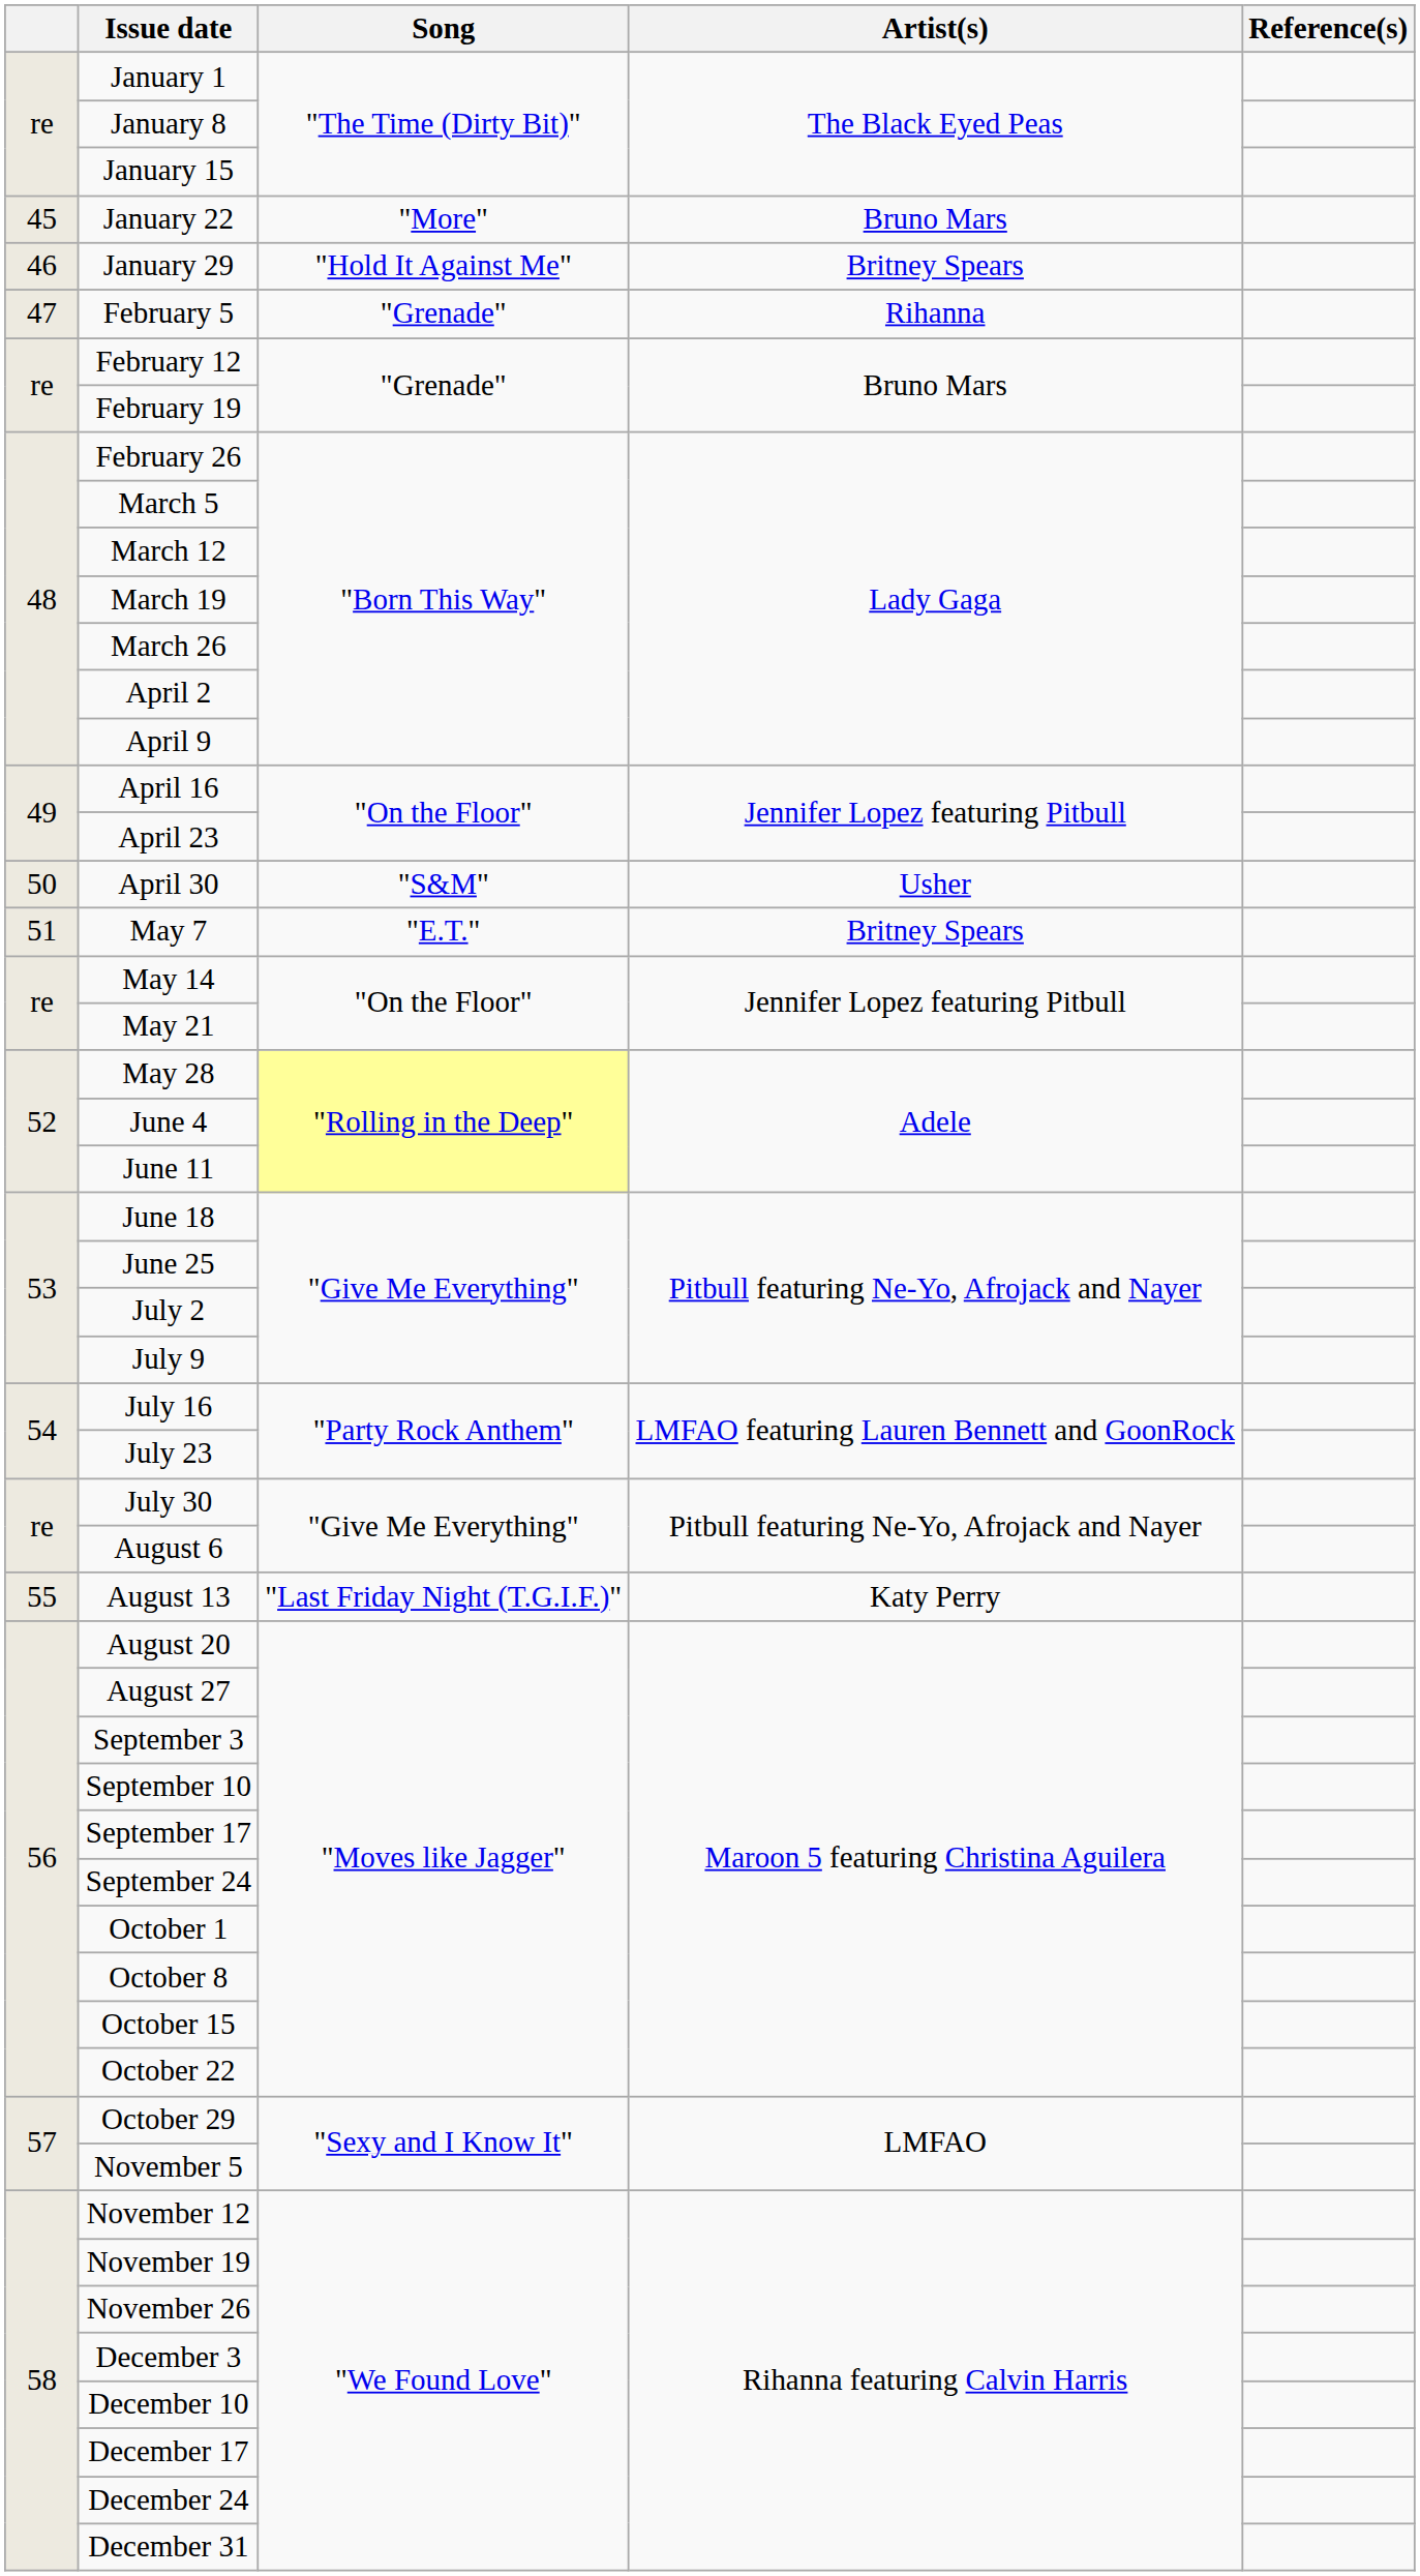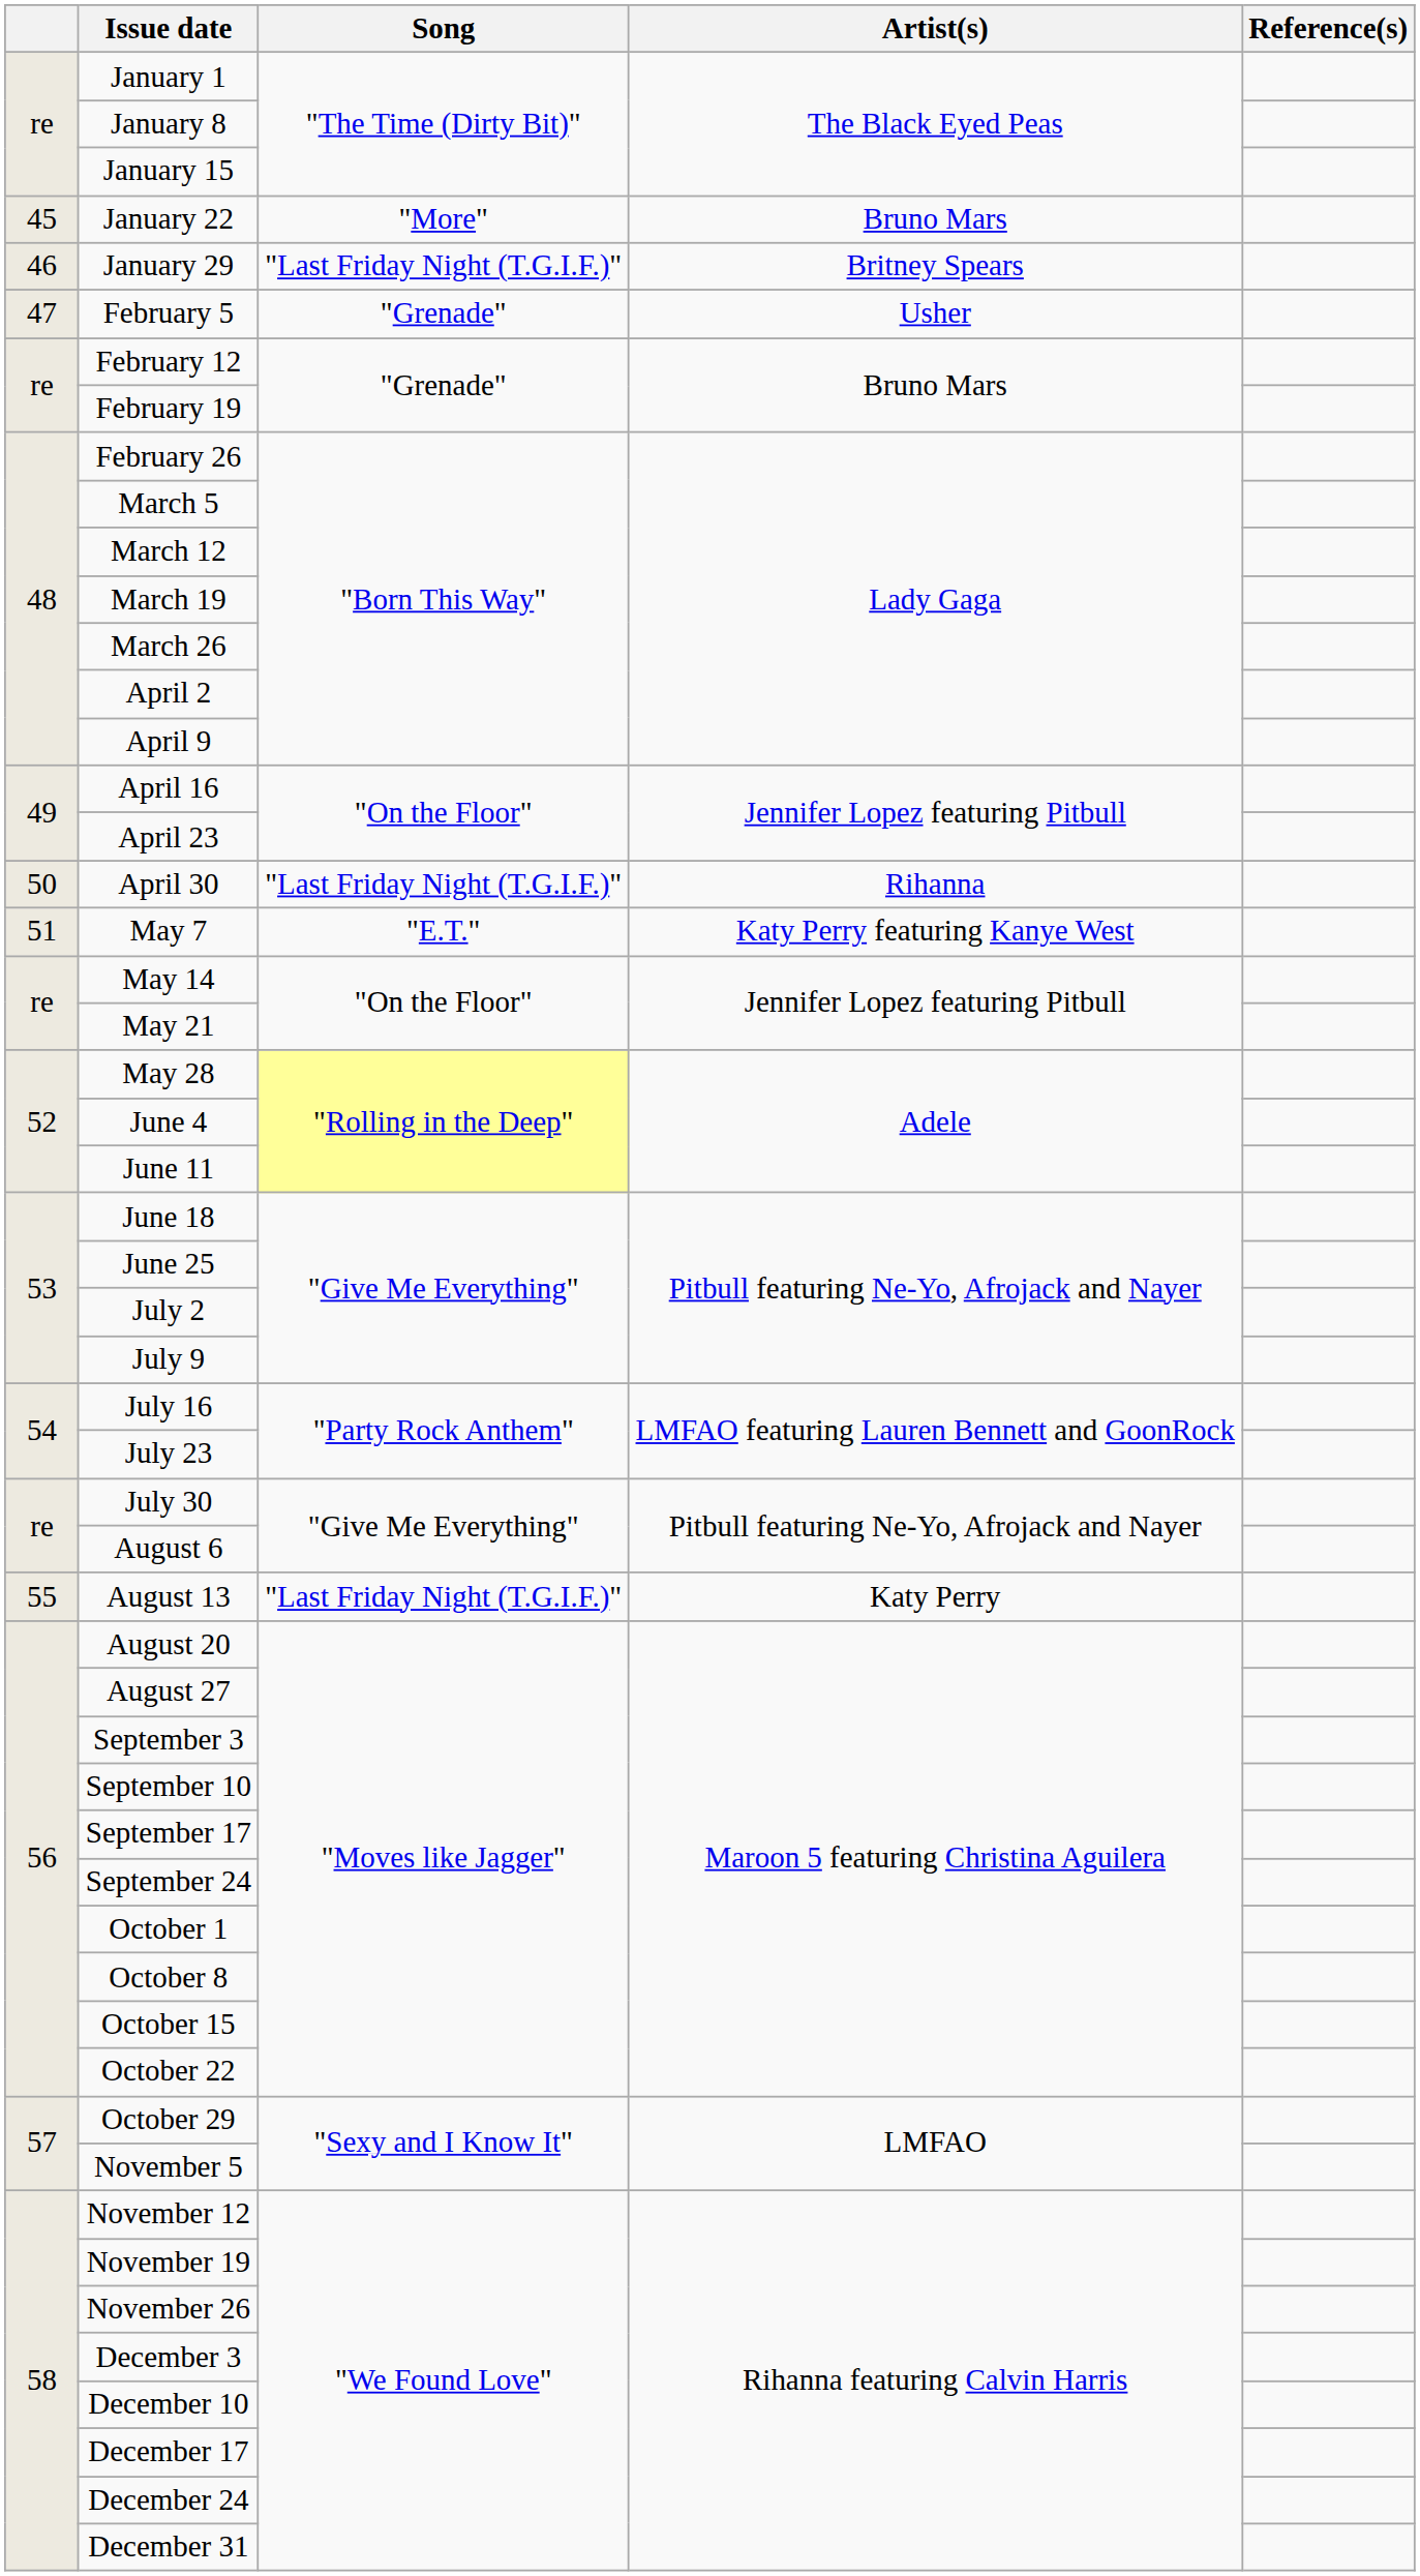 <table class="wikitable" style="text-align: center;">
 <tr>
 <th scope="col" style="width:2em;"></th>
 <th>Issue date</th>
 <th>Song</th>
 <th>Artist(s)</th>
 <th>Reference(s)</th>
 </tr>
 <tr>
 <td style="background-color:#EDEAE0;" rowspan="3">re</td>
 <td>January 1</td>
 <td style="text-align: center;" rowspan="3">"<a href='#'>The Time (Dirty Bit)</a>"</td>
 <td style="text-align: center;" rowspan="3"><a href='#'>The Black Eyed Peas</a></td>
 <td style="text-align: center;" rowspan="1"></td>
 </tr>
 <tr>
 <td>January 8</td>
 <td style="text-align: center;" rowspan="1"></td>
 </tr>
 <tr>
 <td>January 15</td>
 <td style="text-align: center;" rowspan="1"></td>
 </tr>
 <tr>
 <td style="background-color:#EDEAE0;">45</td>
 <td>January 22</td>
 <td style="text-align: center;" rowspan="1">"<a href='#'>More</a>"</td>
 <td style="text-align: center;" rowspan="1"><a href='#'>Bruno Mars</a></td>
 <td style="text-align: center;" rowspan="1"></td>
 </tr>
 <tr>
 <td style="background-color:#EDEAE0;">46</td>
 <td>January 29</td>
-<td style="text-align: center;" rowspan="1">"<a href='#'>Hold It Against Me</a>"</td>
+<td style="text-align: center;" rowspan="1">"<a href='#'>Last Friday Night (T.G.I.F.)</a>"</td>
 <td style="text-align: center;" rowspan="1"><a href='#'>Britney Spears</a></td>
 <td style="text-align: center;" rowspan="1"></td>
 </tr>
 <tr>
 <td style="background-color:#EDEAE0;">47</td>
 <td>February 5</td>
 <td style="text-align: center;" rowspan="1">"<a href='#'>Grenade</a>"</td>
-<td style="text-align: center;" rowspan="1"><a href='#'>Rihanna</a></td>
+<td style="text-align: center;" rowspan="1"><a href='#'>Usher</a></td>
 <td style="text-align: center;" rowspan="1"></td>
 </tr>
 <tr>
 <td style="background-color:#EDEAE0;" rowspan="2">re</td>
 <td>February 12</td>
 <td style="text-align: center;" rowspan="2">"Grenade"</td>
 <td style="text-align: center;" rowspan="2">Bruno Mars</td>
 <td style="text-align: center;" rowspan="1"></td>
 </tr>
 <tr>
 <td>February 19</td>
 <td style="text-align: center;" rowspan="1"></td>
 </tr>
 <tr>
 <td style="background-color:#EDEAE0;" rowspan="7">48</td>
 <td>February 26</td>
 <td style="text-align: center;" rowspan="7">"<a href='#'>Born This Way</a>"</td>
 <td style="text-align: center;" rowspan="7"><a href='#'>Lady Gaga</a></td>
 <td style="text-align: center;" rowspan="1"></td>
 </tr>
 <tr>
 <td>March 5</td>
 <td style="text-align: center;" rowspan="1"></td>
 </tr>
 <tr>
 <td>March 12</td>
 <td style="text-align: center;" rowspan="1"></td>
 </tr>
 <tr>
 <td>March 19</td>
 <td style="text-align: center;" rowspan="1"></td>
 </tr>
 <tr>
 <td>March 26</td>
 <td style="text-align: center;" rowspan="1"></td>
 </tr>
 <tr>
 <td>April 2</td>
 <td style="text-align: center;" rowspan="1"></td>
 </tr>
 <tr>
 <td>April 9</td>
 <td style="text-align: center;" rowspan="1"></td>
 </tr>
 <tr>
 <td style="background-color:#EDEAE0;" rowspan="2">49</td>
 <td>April 16</td>
 <td style="text-align: center;" rowspan="2">"<a href='#'>On the Floor</a>"</td>
 <td style="text-align: center;" rowspan="2"><a href='#'>Jennifer Lopez</a> featuring <a href='#'>Pitbull</a></td>
 <td style="text-align: center;" rowspan="1"></td>
 </tr>
 <tr>
 <td>April 23</td>
 <td style="text-align: center;"></td>
 </tr>
 <tr>
 <td style="background-color:#EDEAE0;">50</td>
 <td>April 30</td>
-<td style="text-align: center;" rowspan="1">"<a href='#'>S&M</a>"</td>
-<td style="text-align: center;" rowspan="1"><a href='#'>Usher</a></td>
+<td style="text-align: center;" rowspan="1">"<a href='#'>Last Friday Night (T.G.I.F.)</a>"</td>
+<td style="text-align: center;" rowspan="1"><a href='#'>Rihanna</a></td>
 <td style="text-align: center;" rowspan="1"></td>
 </tr>
 <tr>
 <td style="background-color:#EDEAE0;">51</td>
 <td>May 7</td>
 <td style="text-align: center;" rowspan="1">"<a href='#'>E.T.</a>"</td>
-<td style="text-align: center;" rowspan="1"><a href='#'>Britney Spears</a></td>
+<td style="text-align: center;" rowspan="1"><a href='#'>Katy Perry</a> featuring <a href='#'>Kanye West</a></td>
 <td style="text-align: center;" rowspan="1"></td>
 </tr>
 <tr>
 <td style="background-color:#EDEAE0;" rowspan="2">re</td>
 <td>May 14</td>
 <td style="text-align: center;" rowspan="2">"On the Floor"</td>
 <td style="text-align: center;" rowspan="2">Jennifer Lopez featuring Pitbull</td>
 <td style="text-align: center;" rowspan="1"></td>
 </tr>
 <tr>
 <td>May 21</td>
 <td style="text-align: center;"></td>
 </tr>
 <tr>
 <td style="background-color:#EDEAE0;" rowspan="3">52</td>
 <td>May 28</td>
 <td bgcolor=#FFFF99 style="text-align: center;" rowspan="3">"<a href='#'>Rolling in the Deep</a>" </td>
 <td style="text-align: center;" rowspan="3"><a href='#'>Adele</a></td>
 <td style="text-align: center;" rowspan="1"></td>
 </tr>
 <tr>
 <td>June 4</td>
 <td style="text-align: center;"></td>
 </tr>
 <tr>
 <td>June 11</td>
 <td style="text-align: center;"></td>
 </tr>
 <tr>
 <td style="background-color:#EDEAE0;" rowspan="4">53</td>
 <td>June 18</td>
 <td style="text-align: center;" rowspan="4">"<a href='#'>Give Me Everything</a>"</td>
 <td style="text-align: center;" rowspan="4"><a href='#'>Pitbull</a> featuring <a href='#'>Ne-Yo</a>, <a href='#'>Afrojack</a> and <a href='#'>Nayer</a></td>
 <td style="text-align: center;"></td>
 </tr>
 <tr>
 <td>June 25</td>
 <td style="text-align: center;"></td>
 </tr>
 <tr>
 <td>July 2</td>
 <td style="text-align: center;"></td>
 </tr>
 <tr>
 <td>July 9</td>
 <td style="text-align: center;"></td>
 </tr>
 <tr>
 <td style="background-color:#EDEAE0;" rowspan="2">54</td>
 <td>July 16</td>
 <td style="text-align: center;" rowspan="2">"<a href='#'>Party Rock Anthem</a>"</td>
 <td style="text-align: center;" rowspan="2"><a href='#'>LMFAO</a> featuring <a href='#'>Lauren Bennett</a> and <a href='#'>GoonRock</a></td>
 <td style="text-align: center;"></td>
 </tr>
 <tr>
 <td>July 23</td>
 <td style="text-align: center;"></td>
 </tr>
 <tr>
 <td style="background-color:#EDEAE0;" rowspan="2">re</td>
 <td>July 30</td>
 <td style="text-align: center;" rowspan="2">"Give Me Everything"</td>
 <td style="text-align: center;" rowspan="2">Pitbull featuring Ne-Yo, Afrojack and Nayer</td>
 <td style="text-align: center;"></td>
 </tr>
 <tr>
 <td>August 6</td>
 <td style="text-align: center;"></td>
 </tr>
 <tr>
 <td style="background-color:#EDEAE0;">55</td>
 <td>August 13</td>
 <td style="text-align: center;" rowspan="1">"<a href='#'>Last Friday Night (T.G.I.F.)</a>"</td>
 <td style="text-align: center;" rowspan="1">Katy Perry</td>
 <td style="text-align: center;"></td>
 </tr>
 <tr>
 <td style="background-color:#EDEAE0;" rowspan="10">56</td>
 <td>August 20</td>
 <td style="text-align: center;" rowspan="10">"<a href='#'>Moves like Jagger</a>"</td>
 <td style="text-align: center;" rowspan="10"><a href='#'>Maroon 5</a> featuring <a href='#'>Christina Aguilera</a></td>
 <td style="text-align: center;"></td>
 </tr>
 <tr>
 <td>August 27</td>
 <td style="text-align: center;"></td>
 </tr>
 <tr>
 <td>September 3</td>
 <td style="text-align: center;"></td>
 </tr>
 <tr>
 <td>September 10</td>
 <td style="text-align: center;"></td>
 </tr>
 <tr>
 <td>September 17</td>
 <td style="text-align: center;"></td>
 </tr>
 <tr>
 <td>September 24</td>
 <td style="text-align: center;"></td>
 </tr>
 <tr>
 <td>October 1</td>
 <td style="text-align: center;"></td>
 </tr>
 <tr>
 <td>October 8</td>
 <td style="text-align: center;"></td>
 </tr>
 <tr>
 <td>October 15</td>
 <td style="text-align: center;"></td>
 </tr>
 <tr>
 <td>October 22</td>
 <td style="text-align: center;"></td>
 </tr>
 <tr>
 <td style="background-color:#EDEAE0;" rowspan="2">57</td>
 <td>October 29</td>
 <td style="text-align: center;" rowspan="2">"<a href='#'>Sexy and I Know It</a>"</td>
 <td style="text-align: center;" rowspan="2">LMFAO</td>
 <td style="text-align: center;"></td>
 </tr>
 <tr>
 <td>November 5</td>
 <td style="text-align: center;"></td>
 </tr>
 <tr>
 <td style="background-color:#EDEAE0;" rowspan="8">58</td>
 <td>November 12</td>
 <td style="text-align: center;" rowspan="8">"<a href='#'>We Found Love</a>"</td>
 <td style="text-align: center;" rowspan="8">Rihanna featuring <a href='#'>Calvin Harris</a></td>
 <td style="text-align: center;"></td>
 </tr>
 <tr>
 <td>November 19</td>
 <td style="text-align: center;"></td>
 </tr>
 <tr>
 <td>November 26</td>
 <td style="text-align: center;"></td>
 </tr>
 <tr>
 <td>December 3</td>
 <td style="text-align: center;"></td>
 </tr>
 <tr>
 <td>December 10</td>
 <td style="text-align: center;"></td>
 </tr>
 <tr>
 <td>December 17</td>
 <td style="text-align: center;"></td>
 </tr>
 <tr>
 <td>December 24</td>
 <td style="text-align: center;"></td>
 </tr>
 <tr>
 <td>December 31</td>
 <td style="text-align: center;"></td>
 </tr>
 </table>
